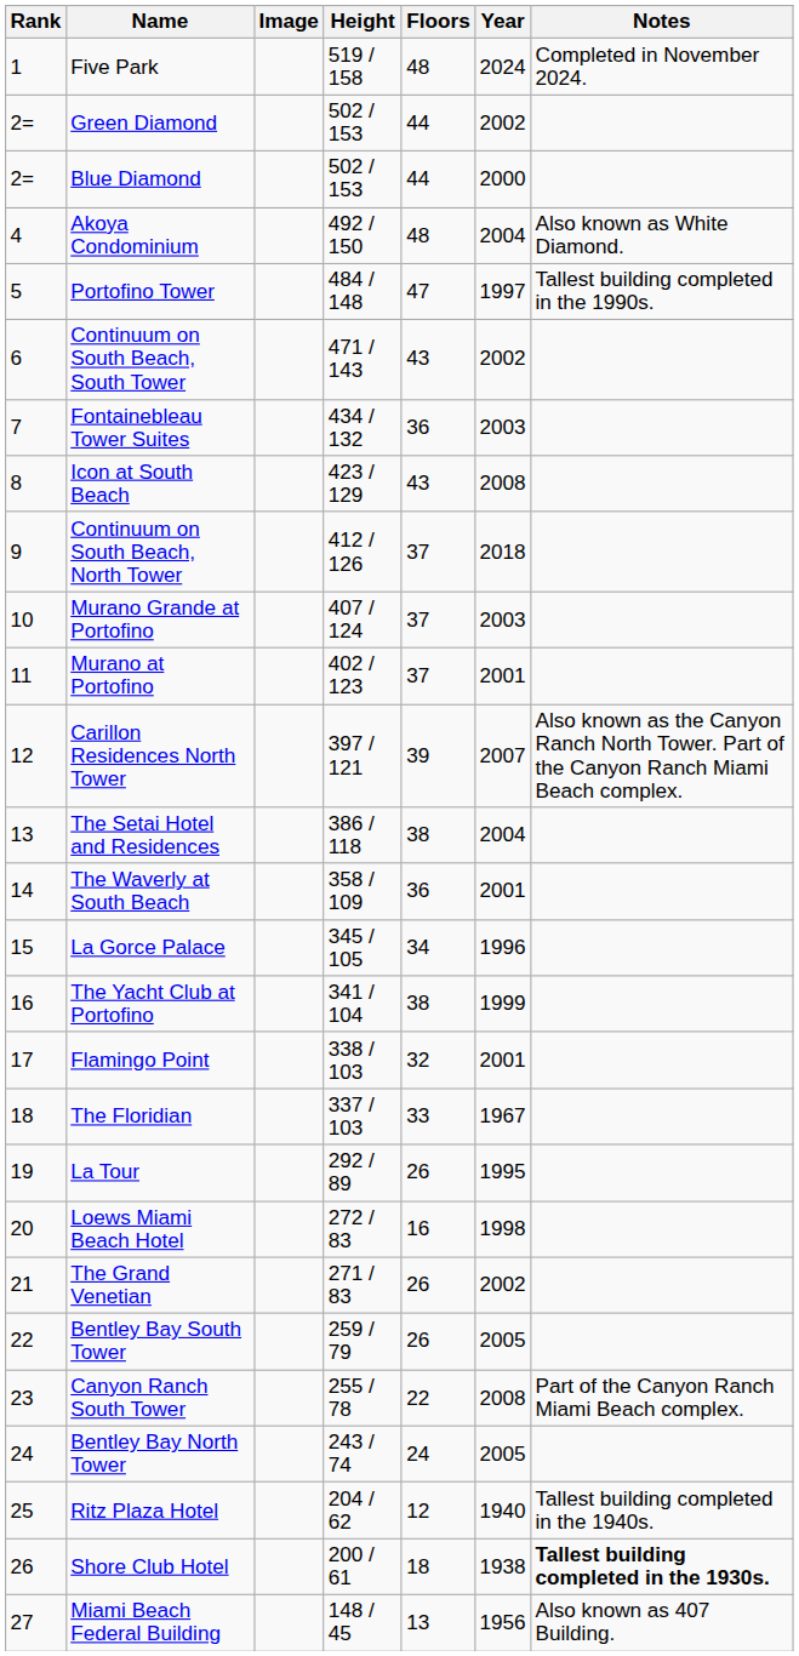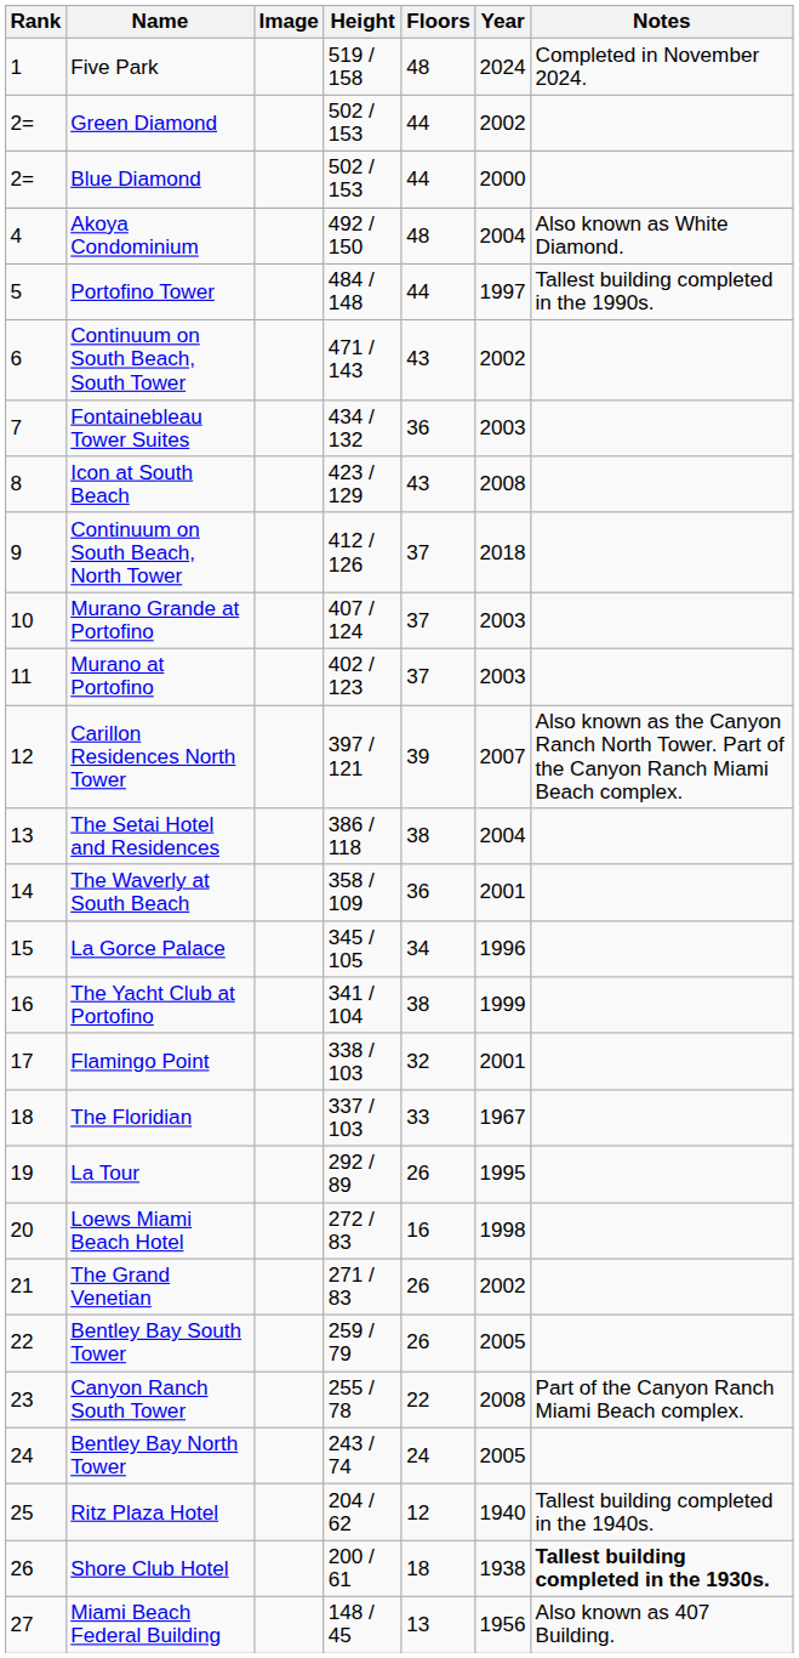 <table class="wikitable sortable">
 <tr>
 <th>Rank</th>
 <th>Name</th>
 <th>Image</th>
 <th>Height<br></th>
 <th>Floors</th>
 <th>Year</th>
 <th class="unsortable">Notes</th>
 </tr>
 <tr>
 <td>1</td>
 <td>Five Park</td>
 <td></td>
 <td>519 / 158</td>
 <td>48</td>
 <td>2024</td>
 <td>Completed in November 2024.</td>
 </tr>
 <tr>
 <td>2=</td>
 <td><a href='#'>Green Diamond</a></td>
 <td></td>
 <td>502 / 153</td>
 <td>44</td>
 <td>2002</td>
 <td></td>
 </tr>
 <tr>
 <td>2=</td>
 <td><a href='#'>Blue Diamond</a></td>
 <td></td>
 <td>502 / 153</td>
 <td>44</td>
 <td>2000</td>
 <td></td>
 </tr>
 <tr>
 <td>4</td>
 <td><a href='#'>Akoya Condominium</a></td>
 <td></td>
 <td>492 / 150</td>
 <td>48</td>
 <td>2004</td>
 <td>Also known as White Diamond.</td>
 </tr>
 <tr>
 <td>5</td>
 <td><a href='#'>Portofino Tower</a></td>
 <td></td>
 <td>484 / 148</td>
-<td>47</td>
+<td>44</td>
 <td>1997</td>
 <td>Tallest building completed in the 1990s.</td>
 </tr>
 <tr>
 <td>6</td>
 <td><a href='#'>Continuum on South Beach, South Tower</a></td>
 <td></td>
 <td>471 / 143</td>
 <td>43</td>
 <td>2002</td>
 <td></td>
 </tr>
 <tr>
 <td>7</td>
 <td><a href='#'>Fontainebleau Tower Suites</a></td>
 <td></td>
 <td>434 / 132</td>
 <td>36</td>
 <td>2003</td>
 <td></td>
 </tr>
 <tr>
 <td>8</td>
 <td><a href='#'>Icon at South Beach</a></td>
 <td></td>
 <td>423 / 129</td>
 <td>43</td>
 <td>2008</td>
 <td></td>
 </tr>
 <tr>
 <td>9</td>
 <td><a href='#'>Continuum on South Beach, North Tower</a></td>
 <td></td>
 <td>412 / 126</td>
 <td>37</td>
 <td>2018</td>
 <td></td>
 </tr>
 <tr>
 <td>10</td>
 <td><a href='#'>Murano Grande at Portofino</a></td>
 <td></td>
 <td>407 / 124</td>
 <td>37</td>
 <td>2003</td>
 <td></td>
 </tr>
 <tr>
 <td>11</td>
 <td><a href='#'>Murano at Portofino</a></td>
 <td></td>
 <td>402 / 123</td>
 <td>37</td>
-<td>2001</td>
+<td>2003</td>
 <td></td>
 </tr>
 <tr>
 <td>12</td>
 <td><a href='#'>Carillon Residences North Tower</a></td>
 <td></td>
 <td>397 / 121</td>
 <td>39</td>
 <td>2007</td>
 <td>Also known as the Canyon Ranch North Tower. Part of the Canyon Ranch Miami Beach complex.</td>
 </tr>
 <tr>
 <td>13</td>
 <td><a href='#'>The Setai Hotel and Residences</a></td>
 <td></td>
 <td>386 / 118</td>
 <td>38</td>
 <td>2004</td>
 <td></td>
 </tr>
 <tr>
 <td>14</td>
 <td><a href='#'>The Waverly at South Beach</a></td>
 <td></td>
 <td>358 / 109</td>
 <td>36</td>
 <td>2001</td>
 <td></td>
 </tr>
 <tr>
 <td>15</td>
 <td><a href='#'>La Gorce Palace</a></td>
 <td></td>
 <td>345 / 105</td>
 <td>34</td>
 <td>1996</td>
 <td></td>
 </tr>
 <tr>
 <td>16</td>
 <td><a href='#'>The Yacht Club at Portofino</a></td>
 <td></td>
 <td>341 / 104</td>
 <td>38</td>
 <td>1999</td>
 <td></td>
 </tr>
 <tr>
 <td>17</td>
 <td><a href='#'>Flamingo Point</a></td>
 <td></td>
 <td>338 / 103</td>
 <td>32</td>
 <td>2001</td>
 <td></td>
 </tr>
 <tr>
 <td>18</td>
 <td><a href='#'>The Floridian</a></td>
 <td></td>
 <td>337 / 103</td>
 <td>33</td>
 <td>1967</td>
 <td></td>
 </tr>
 <tr>
 <td>19</td>
 <td><a href='#'>La Tour</a></td>
 <td></td>
 <td>292 / 89</td>
 <td>26</td>
 <td>1995</td>
 <td></td>
 </tr>
 <tr>
 <td>20</td>
 <td><a href='#'>Loews Miami Beach Hotel</a></td>
 <td></td>
 <td>272 / 83</td>
 <td>16</td>
 <td>1998</td>
 <td></td>
 </tr>
 <tr>
 <td>21</td>
 <td><a href='#'>The Grand Venetian</a></td>
 <td></td>
 <td>271 / 83</td>
 <td>26</td>
 <td>2002</td>
 <td></td>
 </tr>
 <tr>
 <td>22</td>
 <td><a href='#'>Bentley Bay South Tower</a></td>
 <td></td>
 <td>259 / 79</td>
 <td>26</td>
 <td>2005</td>
 <td></td>
 </tr>
 <tr>
 <td>23</td>
 <td><a href='#'>Canyon Ranch South Tower</a></td>
 <td></td>
 <td>255 / 78</td>
 <td>22</td>
 <td>2008</td>
 <td>Part of the Canyon Ranch Miami Beach complex.</td>
 </tr>
 <tr>
 <td>24</td>
 <td><a href='#'>Bentley Bay North Tower</a></td>
 <td></td>
 <td>243 / 74</td>
 <td>24</td>
 <td>2005</td>
 <td></td>
 </tr>
 <tr>
 <td>25</td>
 <td><a href='#'>Ritz Plaza Hotel</a></td>
 <td></td>
 <td>204 / 62</td>
 <td>12</td>
 <td>1940</td>
 <td>Tallest building completed in the 1940s.</td>
 </tr>
 <tr>
 <td>26</td>
 <td><a href='#'>Shore Club Hotel</a></td>
 <td></td>
 <td>200 / 61</td>
 <td>18</td>
 <td>1938</td>
 <td><strong>Tallest building completed in the 1930s.</strong></td>
 </tr>
 <tr>
 <td>27</td>
 <td><a href='#'>Miami Beach Federal Building</a></td>
 <td></td>
 <td>148 / 45</td>
 <td>13</td>
 <td>1956</td>
 <td>Also known as 407 Building.</td>
 </tr>
 <tr>
 </tr>
 </table>
